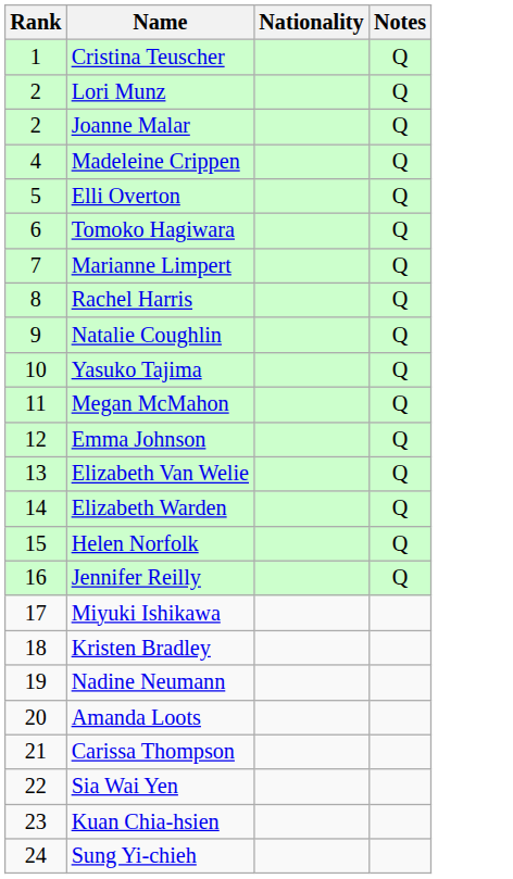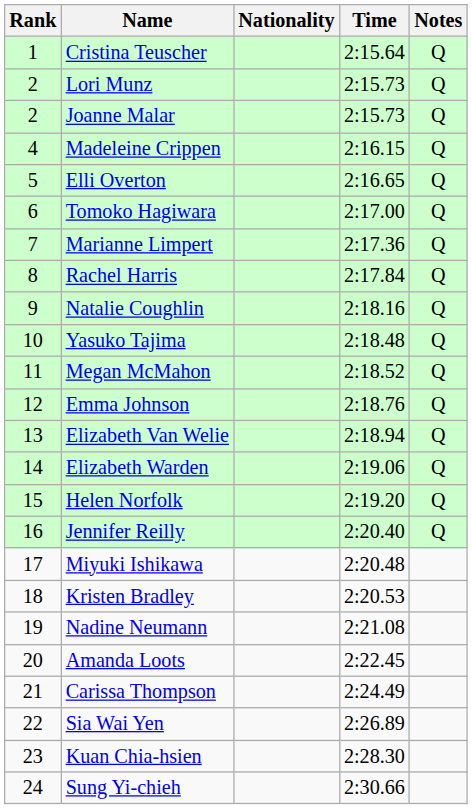 <table class="wikitable sortable" style="text-align:center">
 <tr>
 <th>Rank</th>
 <th>Name</th>
 <th>Nationality</th>
+<th>Time</th>
 <th>Notes</th>
 </tr>
 <tr bgcolor=ccffcc>
 <td>1</td>
 <td align=left><a href='#'>Cristina Teuscher</a></td>
 <td align=left></td>
+<td>2:15.64</td>
 <td>Q</td>
 </tr>
 <tr bgcolor=ccffcc>
 <td>2</td>
 <td align=left><a href='#'>Lori Munz</a></td>
 <td align=left></td>
+<td>2:15.73</td>
 <td>Q</td>
 </tr>
 <tr bgcolor=ccffcc>
 <td>2</td>
 <td align=left><a href='#'>Joanne Malar</a></td>
 <td align=left></td>
+<td>2:15.73</td>
 <td>Q</td>
 </tr>
 <tr bgcolor=ccffcc>
 <td>4</td>
 <td align=left><a href='#'>Madeleine Crippen</a></td>
 <td align=left></td>
+<td>2:16.15</td>
 <td>Q</td>
 </tr>
 <tr bgcolor=ccffcc>
 <td>5</td>
 <td align=left><a href='#'>Elli Overton</a></td>
 <td align=left></td>
+<td>2:16.65</td>
 <td>Q</td>
 </tr>
 <tr bgcolor=ccffcc>
 <td>6</td>
 <td align=left><a href='#'>Tomoko Hagiwara</a></td>
 <td align=left></td>
+<td>2:17.00</td>
 <td>Q</td>
 </tr>
 <tr bgcolor=ccffcc>
 <td>7</td>
 <td align=left><a href='#'>Marianne Limpert</a></td>
 <td align=left></td>
+<td>2:17.36</td>
 <td>Q</td>
 </tr>
 <tr bgcolor=ccffcc>
 <td>8</td>
 <td align=left><a href='#'>Rachel Harris</a></td>
 <td align=left></td>
+<td>2:17.84</td>
 <td>Q</td>
 </tr>
 <tr bgcolor=ccffcc>
 <td>9</td>
 <td align=left><a href='#'>Natalie Coughlin</a></td>
 <td align=left></td>
+<td>2:18.16</td>
 <td>Q</td>
 </tr>
 <tr bgcolor=ccffcc>
 <td>10</td>
 <td align=left><a href='#'>Yasuko Tajima</a></td>
 <td align=left></td>
+<td>2:18.48</td>
 <td>Q</td>
 </tr>
 <tr bgcolor=ccffcc>
 <td>11</td>
 <td align=left><a href='#'>Megan McMahon</a></td>
 <td align=left></td>
+<td>2:18.52</td>
 <td>Q</td>
 </tr>
 <tr bgcolor=ccffcc>
 <td>12</td>
 <td align=left><a href='#'>Emma Johnson</a></td>
 <td align=left></td>
+<td>2:18.76</td>
 <td>Q</td>
 </tr>
 <tr bgcolor=ccffcc>
 <td>13</td>
 <td align=left><a href='#'>Elizabeth Van Welie</a></td>
 <td align=left></td>
+<td>2:18.94</td>
 <td>Q</td>
 </tr>
 <tr bgcolor=ccffcc>
 <td>14</td>
 <td align=left><a href='#'>Elizabeth Warden</a></td>
 <td align=left></td>
+<td>2:19.06</td>
 <td>Q</td>
 </tr>
 <tr bgcolor=ccffcc>
 <td>15</td>
 <td align=left><a href='#'>Helen Norfolk</a></td>
 <td align=left></td>
+<td>2:19.20</td>
 <td>Q</td>
 </tr>
 <tr bgcolor=ccffcc>
 <td>16</td>
 <td align=left><a href='#'>Jennifer Reilly</a></td>
 <td align=left></td>
+<td>2:20.40</td>
 <td>Q</td>
 </tr>
 <tr>
 <td>17</td>
 <td align=left><a href='#'>Miyuki Ishikawa</a></td>
 <td align=left></td>
+<td>2:20.48</td>
 <td></td>
 </tr>
 <tr>
 <td>18</td>
 <td align=left><a href='#'>Kristen Bradley</a></td>
 <td align=left></td>
+<td>2:20.53</td>
 <td></td>
 </tr>
 <tr>
 <td>19</td>
 <td align=left><a href='#'>Nadine Neumann</a></td>
 <td align=left></td>
+<td>2:21.08</td>
 <td></td>
 </tr>
 <tr>
 <td>20</td>
 <td align=left><a href='#'>Amanda Loots</a></td>
 <td align=left></td>
+<td>2:22.45</td>
 <td></td>
 </tr>
 <tr>
 <td>21</td>
 <td align=left><a href='#'>Carissa Thompson</a></td>
 <td align=left></td>
+<td>2:24.49</td>
 <td></td>
 </tr>
 <tr>
 <td>22</td>
 <td align=left><a href='#'>Sia Wai Yen</a></td>
 <td align=left></td>
+<td>2:26.89</td>
 <td></td>
 </tr>
 <tr>
 <td>23</td>
 <td align=left><a href='#'>Kuan Chia-hsien</a></td>
 <td align=left></td>
+<td>2:28.30</td>
 <td></td>
 </tr>
 <tr>
 <td>24</td>
 <td align=left><a href='#'>Sung Yi-chieh</a></td>
 <td align=left></td>
+<td>2:30.66</td>
 <td></td>
 </tr>
 </table>
